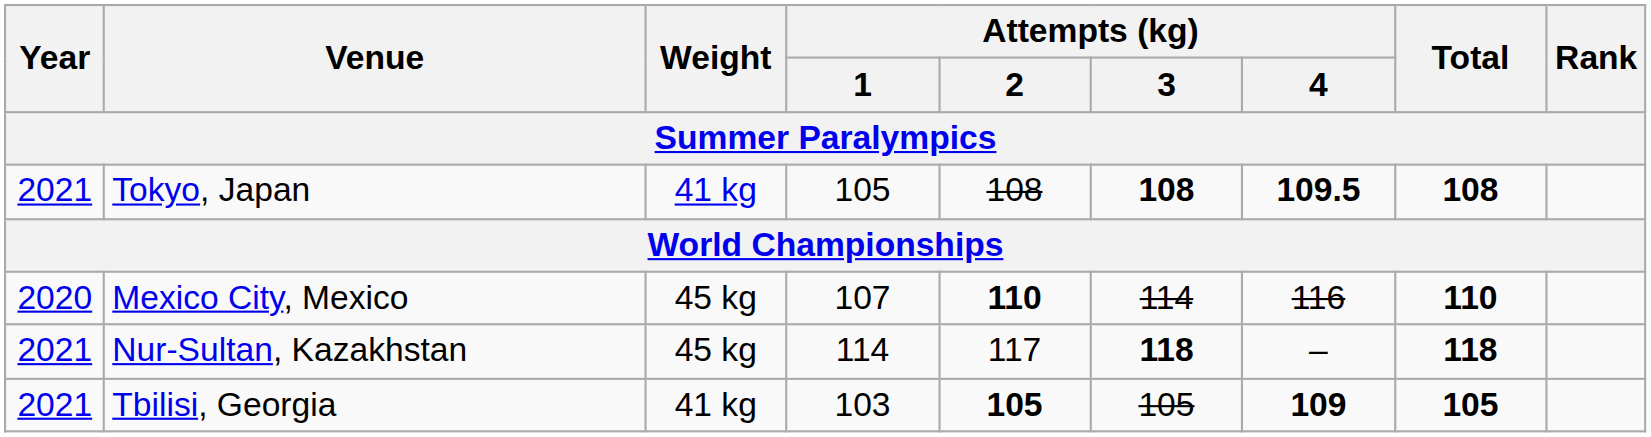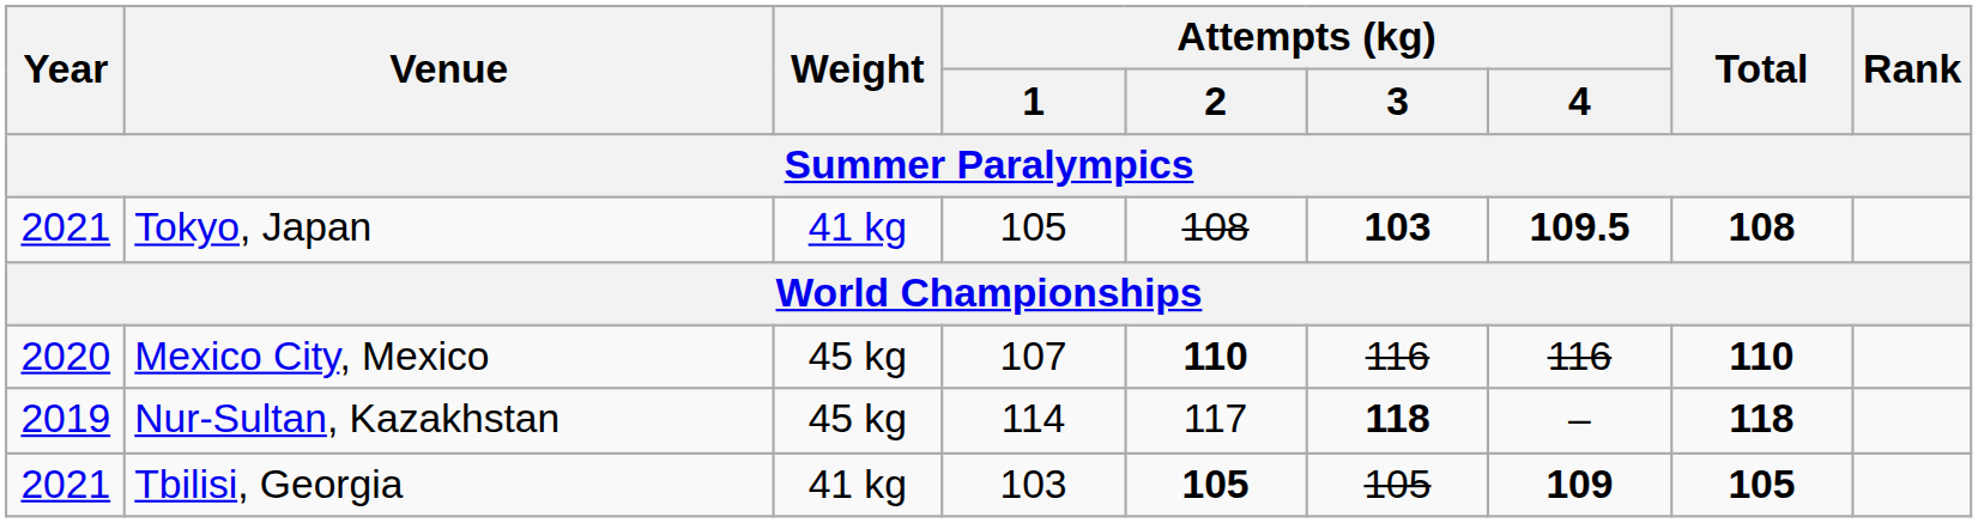 <table class = "wikitable" style="text-align:center;">
 <tr>
 <th rowspan=2 width=40>Year</th>
 <th rowspan=2 width=250>Venue</th>
 <th rowspan=2 width=60>Weight</th>
 <th colspan=4>Attempts (kg)</th>
 <th rowspan=2 width=65>Total</th>
 <th rowspan=2 width=40>Rank</th>
 </tr>
 <tr>
 <th width=65>1</th>
 <th width=65>2</th>
 <th width=65>3</th>
 <th width=65>4</th>
 </tr>
 <tr>
 <th colspan=13><a href='#'>Summer Paralympics</a></th>
 </tr>
 <tr>
 <td><a href='#'>2021</a></td>
 <td align=left><a href='#'>Tokyo</a>, Japan</td>
 <td><a href='#'>41 kg</a></td>
 <td>105</td>
 <td><s>108</s></td>
-<td><strong>108</strong></td>
+<td><strong>103</strong></td>
 <td><strong>109.5</strong> <strong></strong></td>
 <td><strong>108</strong></td>
 <td></td>
 </tr>
 <tr>
 <th colspan=13><a href='#'>World Championships</a></th>
 </tr>
 <tr>
 <td><a href='#'>2020</a></td>
 <td align=left><a href='#'>Mexico City</a>, Mexico</td>
 <td>45 kg</td>
 <td>107</td>
 <td><strong>110</strong> <strong></strong></td>
-<td><s>114</s></td>
+<td><s>116</s></td>
 <td><s>116</s></td>
 <td><strong>110</strong></td>
 <td></td>
 </tr>
 <tr>
-<td><a href='#'>2021</a></td>
+<td><a href='#'>2019</a></td>
 <td align=left><a href='#'>Nur-Sultan</a>, Kazakhstan</td>
 <td>45 kg</td>
 <td>114</td>
 <td>117</td>
 <td><strong>118</strong><br><strong> </strong></td>
 <td>–</td>
 <td><strong>118</strong></td>
 <td></td>
 </tr>
 <tr>
 <td><a href='#'>2021</a></td>
 <td align=left><a href='#'>Tbilisi</a>, Georgia</td>
 <td>41 kg</td>
 <td>103</td>
 <td><strong>105</strong></td>
 <td><s>105</s></td>
 <td><strong>109</strong><br><strong> </strong></td>
 <td><strong>105</strong></td>
 <td></td>
 </tr>
 </table>
